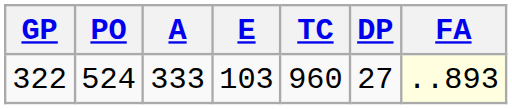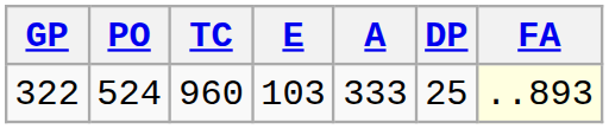 <table class="wikitable">
 <tr>
 <th><a href='#'>GP</a></th>
 <th><a href='#'>PO</a></th>
+<th><a href='#'>TC</a></th>
+<th><a href='#'>E</a></th>
 <th><a href='#'>A</a></th>
-<th><a href='#'>E</a></th>
-<th><a href='#'>TC</a></th>
 <th><a href='#'>DP</a></th>
 <th><a href='#'>FA</a></th>
 </tr>
 <tr align=center>
 <td>322</td>
 <td>524</td>
+<td>960</td>
+<td>103</td>
 <td>333</td>
-<td>103</td>
-<td>960</td>
-<td>27</td>
+<td>25</td>
 <td style="background: lightyellow;">..893</td>
 </tr>
 </table>
